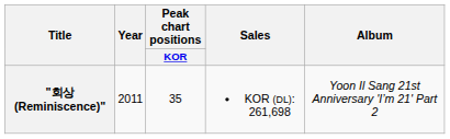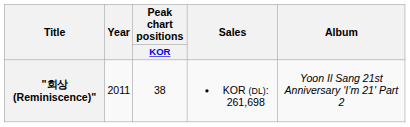 <table class="wikitable plainrowheaders" style="text-align:center;">
 <tr>
 <th rowspan="2">Title</th>
 <th rowspan="2">Year</th>
 <th colspan="1">Peak chart<br>positions</th>
 <th rowspan="2">Sales</th>
 <th rowspan="2">Album</th>
 </tr>
 <tr>
 <th scope="col" style="font-size:90%;"><a href='#'>KOR</a><br></th>
 </tr>
 <tr>
 <th scope="row">"회상 (Reminiscence)"</th>
 <td>2011</td>
-<td>35</td>
+<td>38</td>
 <td><br><ul><li>KOR <small>(DL)</small>: 261,698</li></ul></td>
 <td><em>Yoon Il Sang 21st Anniversary 'I’m 21' Part 2</em></td>
 </tr>
 </table>
